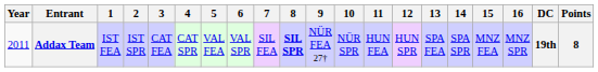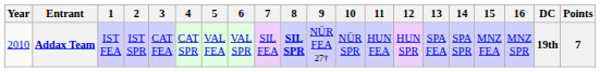 <table class="wikitable" style="text-align:center; font-size:85%;">
 <tr>
 <th>Year</th>
 <th>Entrant</th>
 <th>1</th>
 <th>2</th>
 <th>3</th>
 <th>4</th>
 <th>5</th>
 <th>6</th>
 <th>7</th>
 <th>8</th>
 <th>9</th>
 <th>10</th>
 <th>11</th>
 <th>12</th>
 <th>13</th>
 <th>14</th>
 <th>15</th>
 <th>16</th>
 <th>DC</th>
 <th>Points</th>
 </tr>
 <tr>
-<td><a href='#'>2011</a></td>
+<td><a href='#'>2010</a></td>
 <th nowrap><a href='#'>Addax Team</a></th>
 <td style="background:#CFCFFF;"><a href='#'>IST<br>FEA</a><br></td>
 <td style="background:#cfcfff;"><a href='#'>IST<br>SPR</a><br></td>
 <td style="background:#cfcfff;"><a href='#'>CAT<br>FEA</a><br></td>
 <td style="background:#dfffdf;"><a href='#'>CAT<br>SPR</a><br></td>
 <td style="background:#dfffdf;"><a href='#'>VAL<br>FEA</a><br></td>
 <td style="background:#dfffdf;"><a href='#'>VAL<br>SPR</a><br></td>
 <td style="background:#efcfff;"><a href='#'>SIL<br>FEA</a><br></td>
 <td style="background:#cfcfff;"><strong><a href='#'>SIL<br>SPR</a><br></strong></td>
 <td style="background:#cfcfff;"><a href='#'>NÜR<br>FEA</a><br><small>27†</small></td>
 <td style="background:#cfcfff;"><a href='#'>NÜR<br>SPR</a><br></td>
 <td style="background:#cfcfff;"><a href='#'>HUN<br>FEA</a><br></td>
 <td style="background:#efcfff;"><a href='#'>HUN<br>SPR</a><br></td>
 <td style="background:#cfcfff;"><a href='#'>SPA<br>FEA</a><br></td>
 <td style="background:#cfcfff;"><a href='#'>SPA<br>SPR</a><br></td>
 <td style="background:#cfcfff;"><a href='#'>MNZ<br>FEA</a><br></td>
 <td style="background:#cfcfff;"><a href='#'>MNZ<br>SPR</a><br></td>
 <th>19th</th>
-<th>8</th>
+<th>7</th>
 </tr>
 </table>
